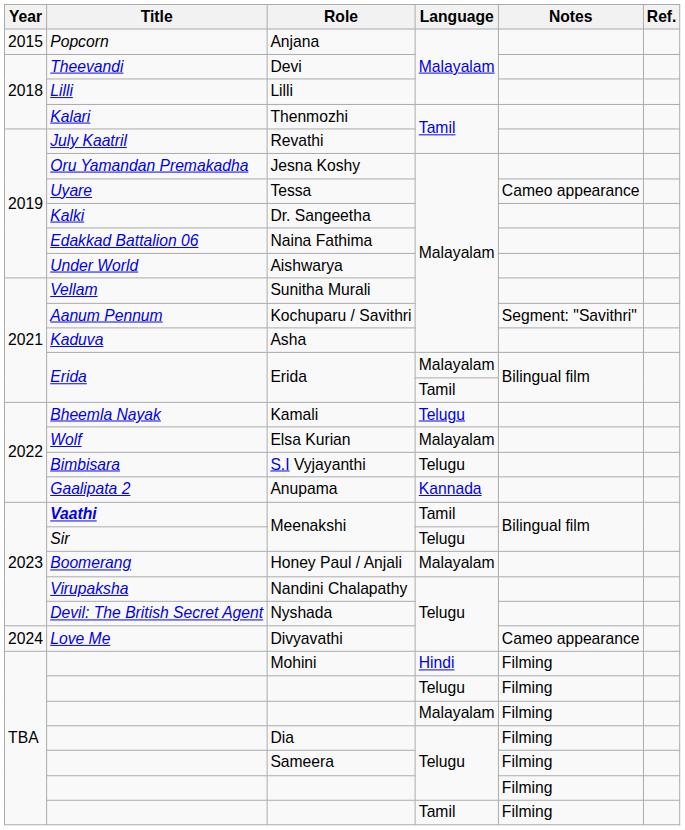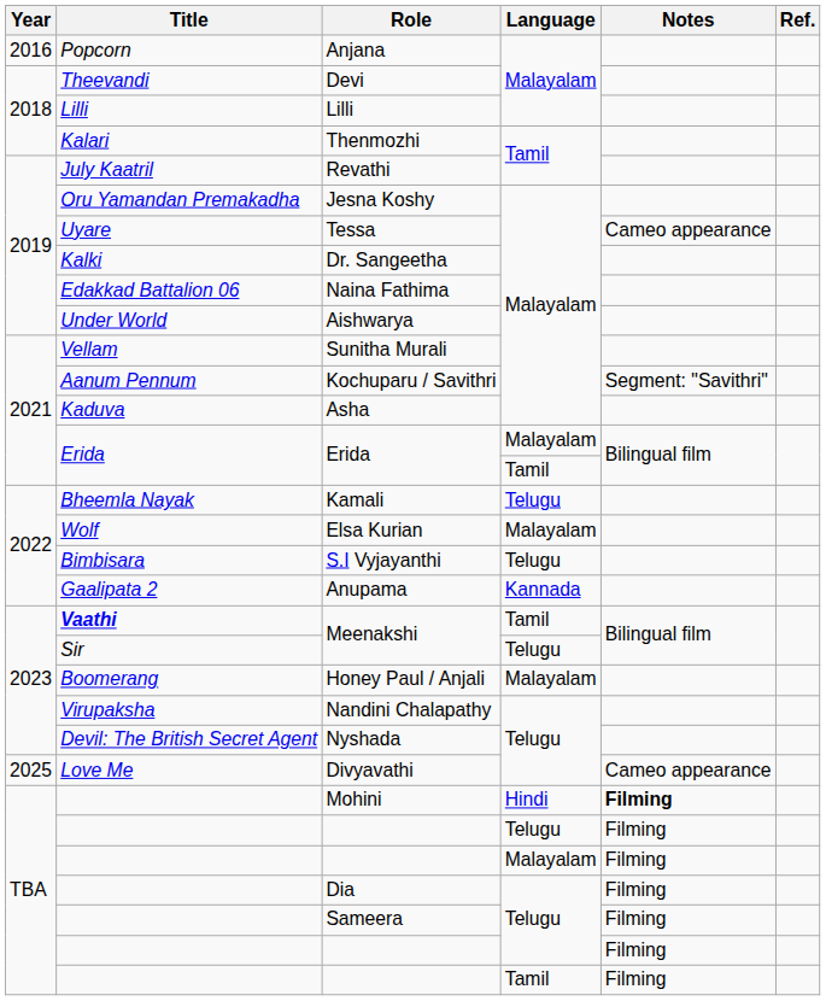 <table class="wikitable sortable">
 <tr>
 <th>Year</th>
 <th>Title</th>
 <th>Role</th>
 <th>Language</th>
 <th class="unsortable">Notes</th>
 <th class="unsortable">Ref.</th>
 </tr>
 <tr>
-<td>2015</td>
+<td>2016</td>
 <td><em>Popcorn</em></td>
 <td>Anjana</td>
 <td rowspan="3"><a href='#'>Malayalam</a></td>
 <td></td>
 <td></td>
 </tr>
 <tr>
 <td rowspan="3">2018</td>
 <td><em><a href='#'>Theevandi</a></em></td>
 <td>Devi</td>
 <td></td>
 <td></td>
 </tr>
 <tr>
 <td><em><a href='#'>Lilli</a></em></td>
 <td>Lilli</td>
 <td></td>
 <td></td>
 </tr>
 <tr>
 <td><em><a href='#'>Kalari</a></em></td>
 <td>Thenmozhi</td>
 <td rowspan="2"><a href='#'>Tamil</a></td>
 <td></td>
 <td></td>
 </tr>
 <tr>
 <td rowspan="6">2019</td>
 <td><em><a href='#'>July Kaatril</a></em></td>
 <td>Revathi</td>
 <td></td>
 <td></td>
 </tr>
 <tr>
 <td><em><a href='#'>Oru Yamandan Premakadha</a></em></td>
 <td>Jesna Koshy</td>
 <td rowspan="8">Malayalam</td>
 <td></td>
 <td></td>
 </tr>
 <tr>
 <td><em><a href='#'>Uyare</a></em></td>
 <td>Tessa</td>
 <td>Cameo appearance</td>
 <td></td>
 </tr>
 <tr>
 <td><em><a href='#'>Kalki</a></em></td>
 <td>Dr. Sangeetha</td>
 <td></td>
 <td></td>
 </tr>
 <tr>
 <td><em><a href='#'>Edakkad Battalion 06</a></em></td>
 <td>Naina Fathima</td>
 <td></td>
 <td></td>
 </tr>
 <tr>
 <td><em><a href='#'>Under World</a></em></td>
 <td>Aishwarya</td>
 <td></td>
 <td></td>
 </tr>
 <tr>
 <td rowspan="5">2021</td>
 <td><em><a href='#'>Vellam</a></em></td>
 <td>Sunitha Murali</td>
 <td></td>
 <td></td>
 </tr>
 <tr>
 <td><em><a href='#'>Aanum Pennum</a></em></td>
 <td>Kochuparu / Savithri</td>
 <td>Segment: "Savithri"</td>
 <td></td>
 </tr>
 <tr>
 <td><em><a href='#'>Kaduva</a></em></td>
 <td>Asha</td>
 <td></td>
 <td></td>
 </tr>
 <tr>
 <td rowspan="2"><em><a href='#'>Erida</a></em></td>
 <td rowspan="2">Erida</td>
 <td>Malayalam</td>
 <td rowspan="2">Bilingual film</td>
 <td rowspan="2"></td>
 </tr>
 <tr>
 <td>Tamil</td>
 </tr>
 <tr>
 <td rowspan="4">2022</td>
 <td><em><a href='#'>Bheemla Nayak</a></em></td>
 <td>Kamali</td>
 <td><a href='#'>Telugu</a></td>
 <td></td>
 <td></td>
 </tr>
 <tr>
 <td><em><a href='#'>Wolf</a></em></td>
 <td>Elsa Kurian</td>
 <td>Malayalam</td>
 <td></td>
 <td></td>
 </tr>
 <tr>
 <td><em><a href='#'>Bimbisara</a></em></td>
 <td><a href='#'>S.I</a> Vyjayanthi</td>
 <td>Telugu</td>
 <td></td>
 <td></td>
 </tr>
 <tr>
 <td><em><a href='#'>Gaalipata 2</a></em></td>
 <td>Anupama</td>
 <td><a href='#'>Kannada</a></td>
 <td></td>
 <td></td>
 </tr>
 <tr>
 <td rowspan="5">2023</td>
 <td><strong><em><a href='#'>Vaathi</a></em></strong></td>
 <td rowspan="2">Meenakshi</td>
 <td>Tamil</td>
 <td rowspan="2">Bilingual film</td>
 <td rowspan="2"></td>
 </tr>
 <tr>
 <td><em>Sir</em></td>
 <td>Telugu</td>
 </tr>
 <tr>
 <td><em><a href='#'>Boomerang</a></em></td>
 <td>Honey Paul /  Anjali</td>
 <td>Malayalam</td>
 <td></td>
 <td></td>
 </tr>
 <tr>
 <td><em><a href='#'>Virupaksha</a></em></td>
 <td>Nandini Chalapathy</td>
 <td rowspan="3">Telugu</td>
 <td></td>
 <td></td>
 </tr>
 <tr>
 <td><em><a href='#'>Devil: The British Secret Agent</a></em></td>
 <td>Nyshada</td>
 <td></td>
 <td></td>
 </tr>
 <tr>
-<td>2024</td>
+<td>2025</td>
 <td><em><a href='#'>Love Me</a></em></td>
 <td>Divyavathi</td>
 <td>Cameo appearance</td>
 <td></td>
 </tr>
 <tr>
 <td rowspan="7">TBA</td>
 <td></td>
 <td>Mohini</td>
 <td><a href='#'>Hindi</a></td>
-<td>Filming</td>
+<td><strong>Filming</strong></td>
 <td></td>
 </tr>
 <tr>
 <td></td>
 <td></td>
 <td>Telugu</td>
 <td>Filming</td>
 <td></td>
 </tr>
 <tr>
 <td></td>
 <td></td>
 <td>Malayalam</td>
 <td>Filming</td>
 <td></td>
 </tr>
 <tr>
 <td></td>
 <td>Dia</td>
 <td rowspan="3">Telugu</td>
 <td>Filming</td>
 <td></td>
 </tr>
 <tr>
 <td></td>
 <td>Sameera</td>
 <td>Filming</td>
 <td></td>
 </tr>
 <tr>
 <td></td>
 <td></td>
 <td>Filming</td>
 <td></td>
 </tr>
 <tr>
 <td></td>
 <td></td>
 <td>Tamil</td>
 <td>Filming</td>
 <td></td>
 </tr>
 </table>
